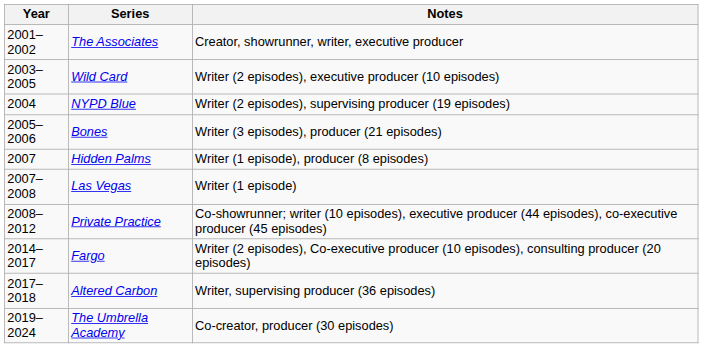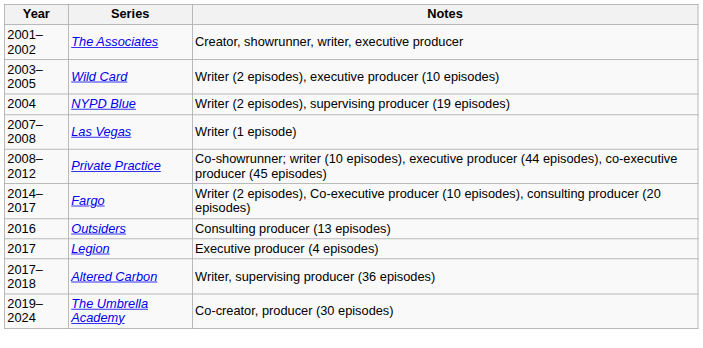 <table class="wikitable">
 <tr>
 <th>Year</th>
 <th>Series</th>
 <th>Notes</th>
 </tr>
 <tr>
 <td>2001–2002</td>
 <td><a href='#'><em>The Associates</em></a></td>
 <td>Creator, showrunner, writer, executive producer</td>
 </tr>
 <tr>
 <td>2003–2005</td>
 <td><a href='#'><em>Wild Card</em></a></td>
 <td>Writer (2 episodes), executive producer (10 episodes)</td>
 </tr>
 <tr>
 <td>2004</td>
 <td><em><a href='#'>NYPD Blue</a></em></td>
 <td>Writer (2 episodes), supervising producer (19 episodes)</td>
 </tr>
 <tr>
-<td>2005–2006</td>
-<td><a href='#'><em>Bones</em></a></td>
-<td>Writer (3 episodes), producer (21 episodes)</td>
-</tr>
-<tr>
-<td>2007</td>
-<td><a href='#'><em>Hidden Palms</em></a></td>
-<td>Writer (1 episode), producer (8 episodes)</td>
-</tr>
-<tr>
 <td>2007–2008</td>
 <td><a href='#'><em>Las Vegas</em></a></td>
 <td>Writer (1 episode)</td>
 </tr>
 <tr>
 <td>2008–2012</td>
 <td><a href='#'><em>Private Practice</em></a></td>
 <td>Co-showrunner; writer (10 episodes), executive producer (44 episodes), co-executive producer (45 episodes)</td>
 </tr>
 <tr>
 <td>2014–2017</td>
 <td><a href='#'><em>Fargo</em></a></td>
 <td>Writer (2 episodes), Co-executive producer (10 episodes), consulting producer (20 episodes)</td>
 </tr>
 <tr>
+<td>2016</td>
+<td><a href='#'><em>Outsiders</em></a></td>
+<td>Consulting producer (13 episodes)</td>
+</tr>
+<tr>
+<td>2017</td>
+<td><a href='#'><em>Legion</em></a></td>
+<td>Executive producer (4 episodes)</td>
+</tr>
+<tr>
 <td>2017–2018</td>
 <td><a href='#'><em>Altered Carbon</em></a></td>
 <td>Writer, supervising producer (36 episodes)</td>
 </tr>
 <tr>
 <td>2019–2024</td>
 <td><a href='#'><em>The Umbrella Academy</em></a></td>
 <td>Co-creator, producer (30 episodes)</td>
 </tr>
 </table>
